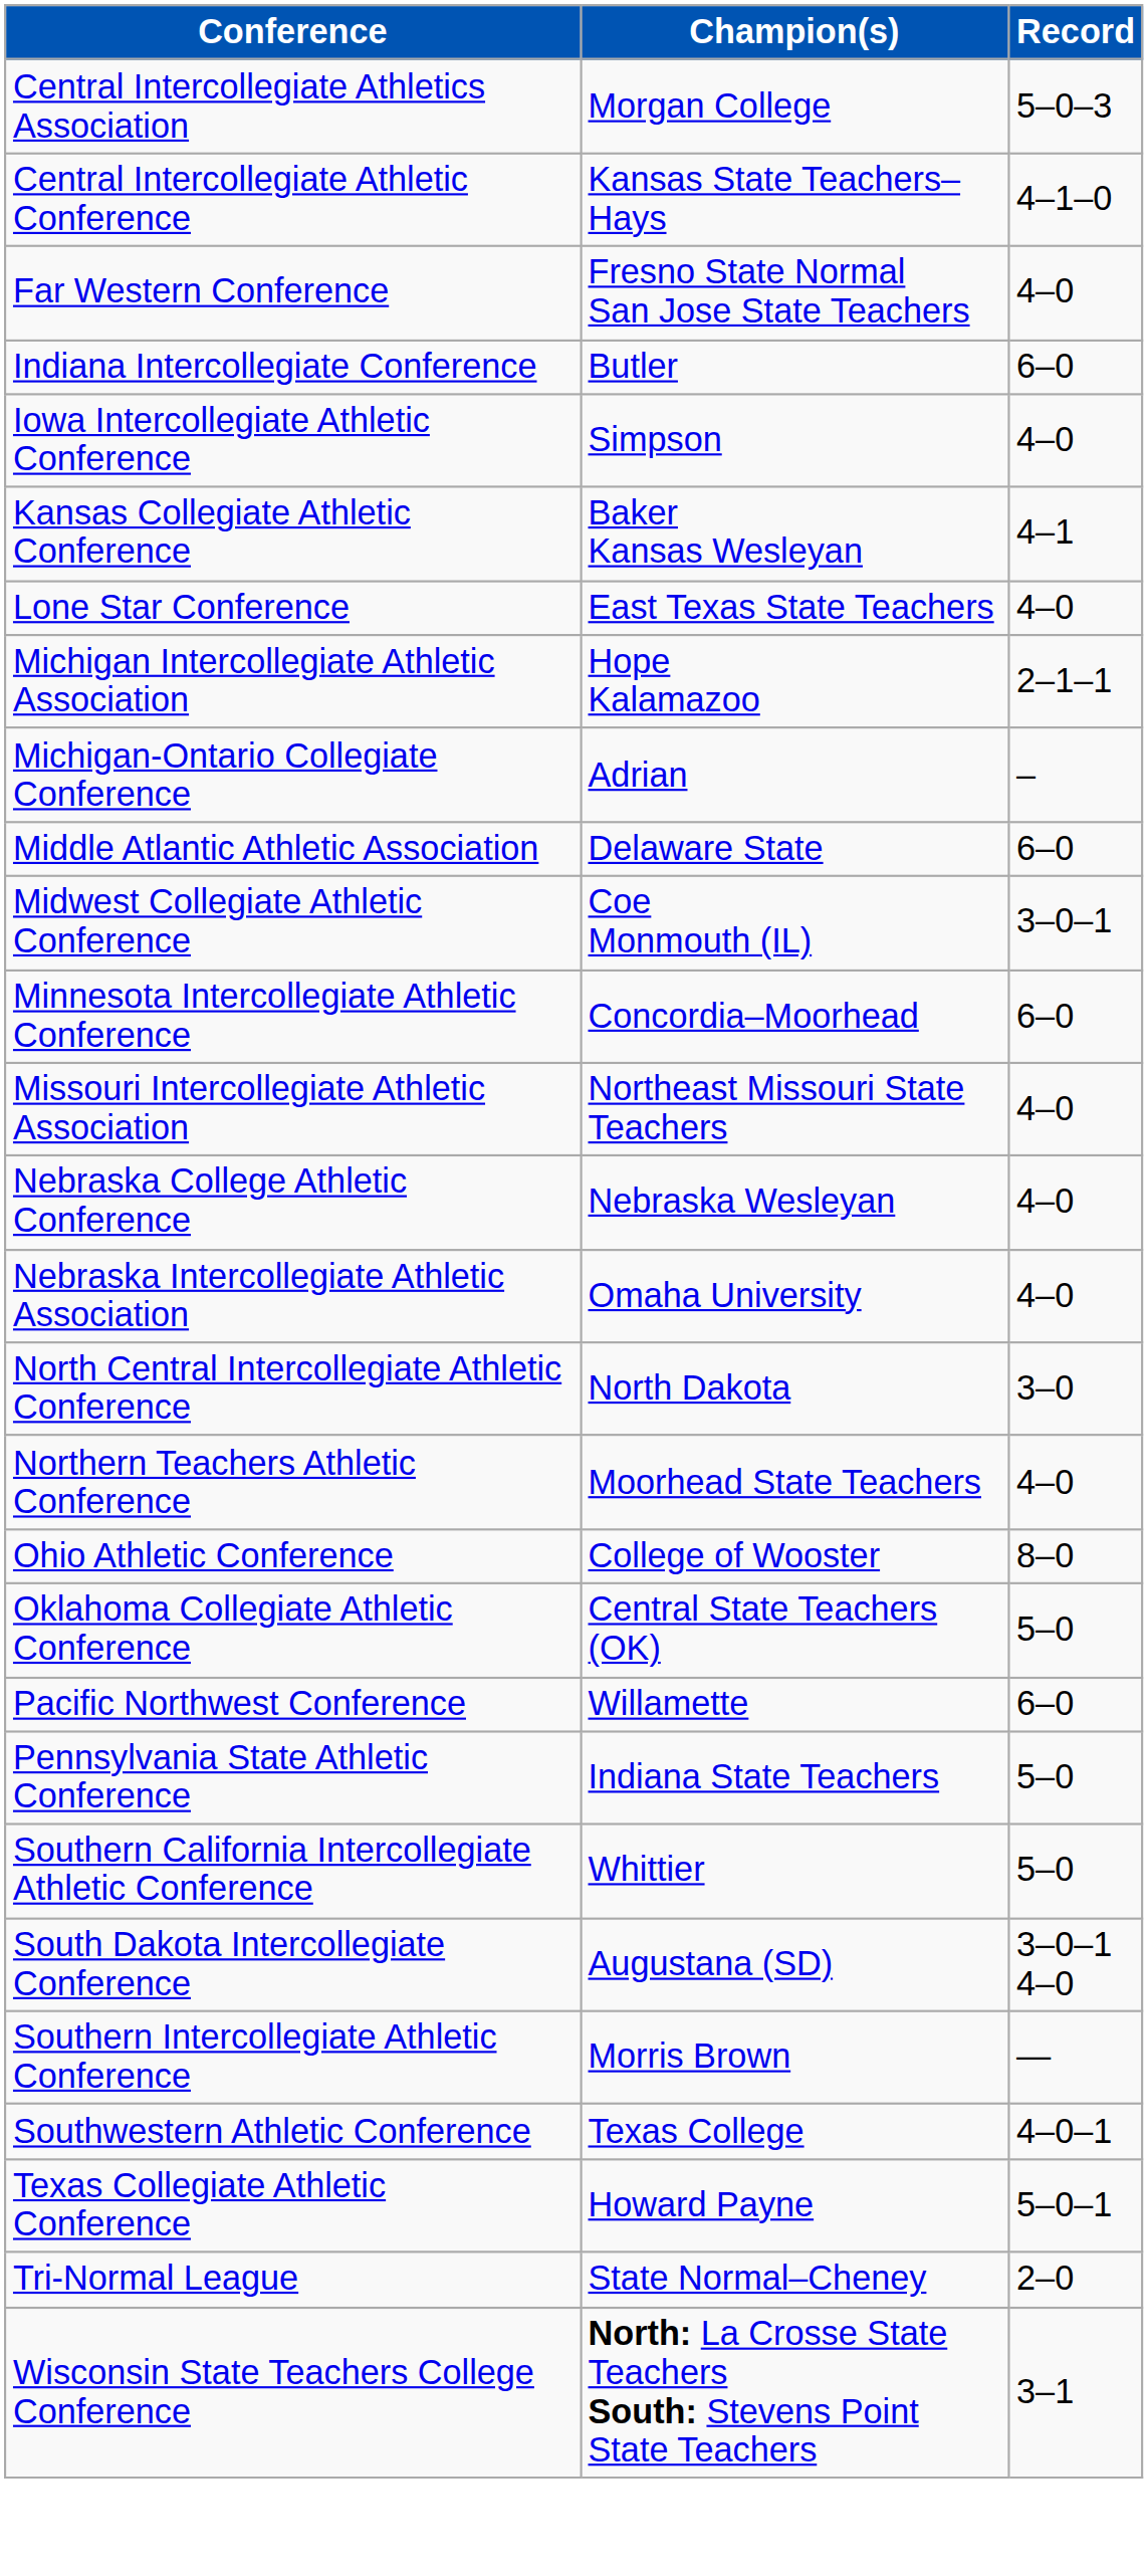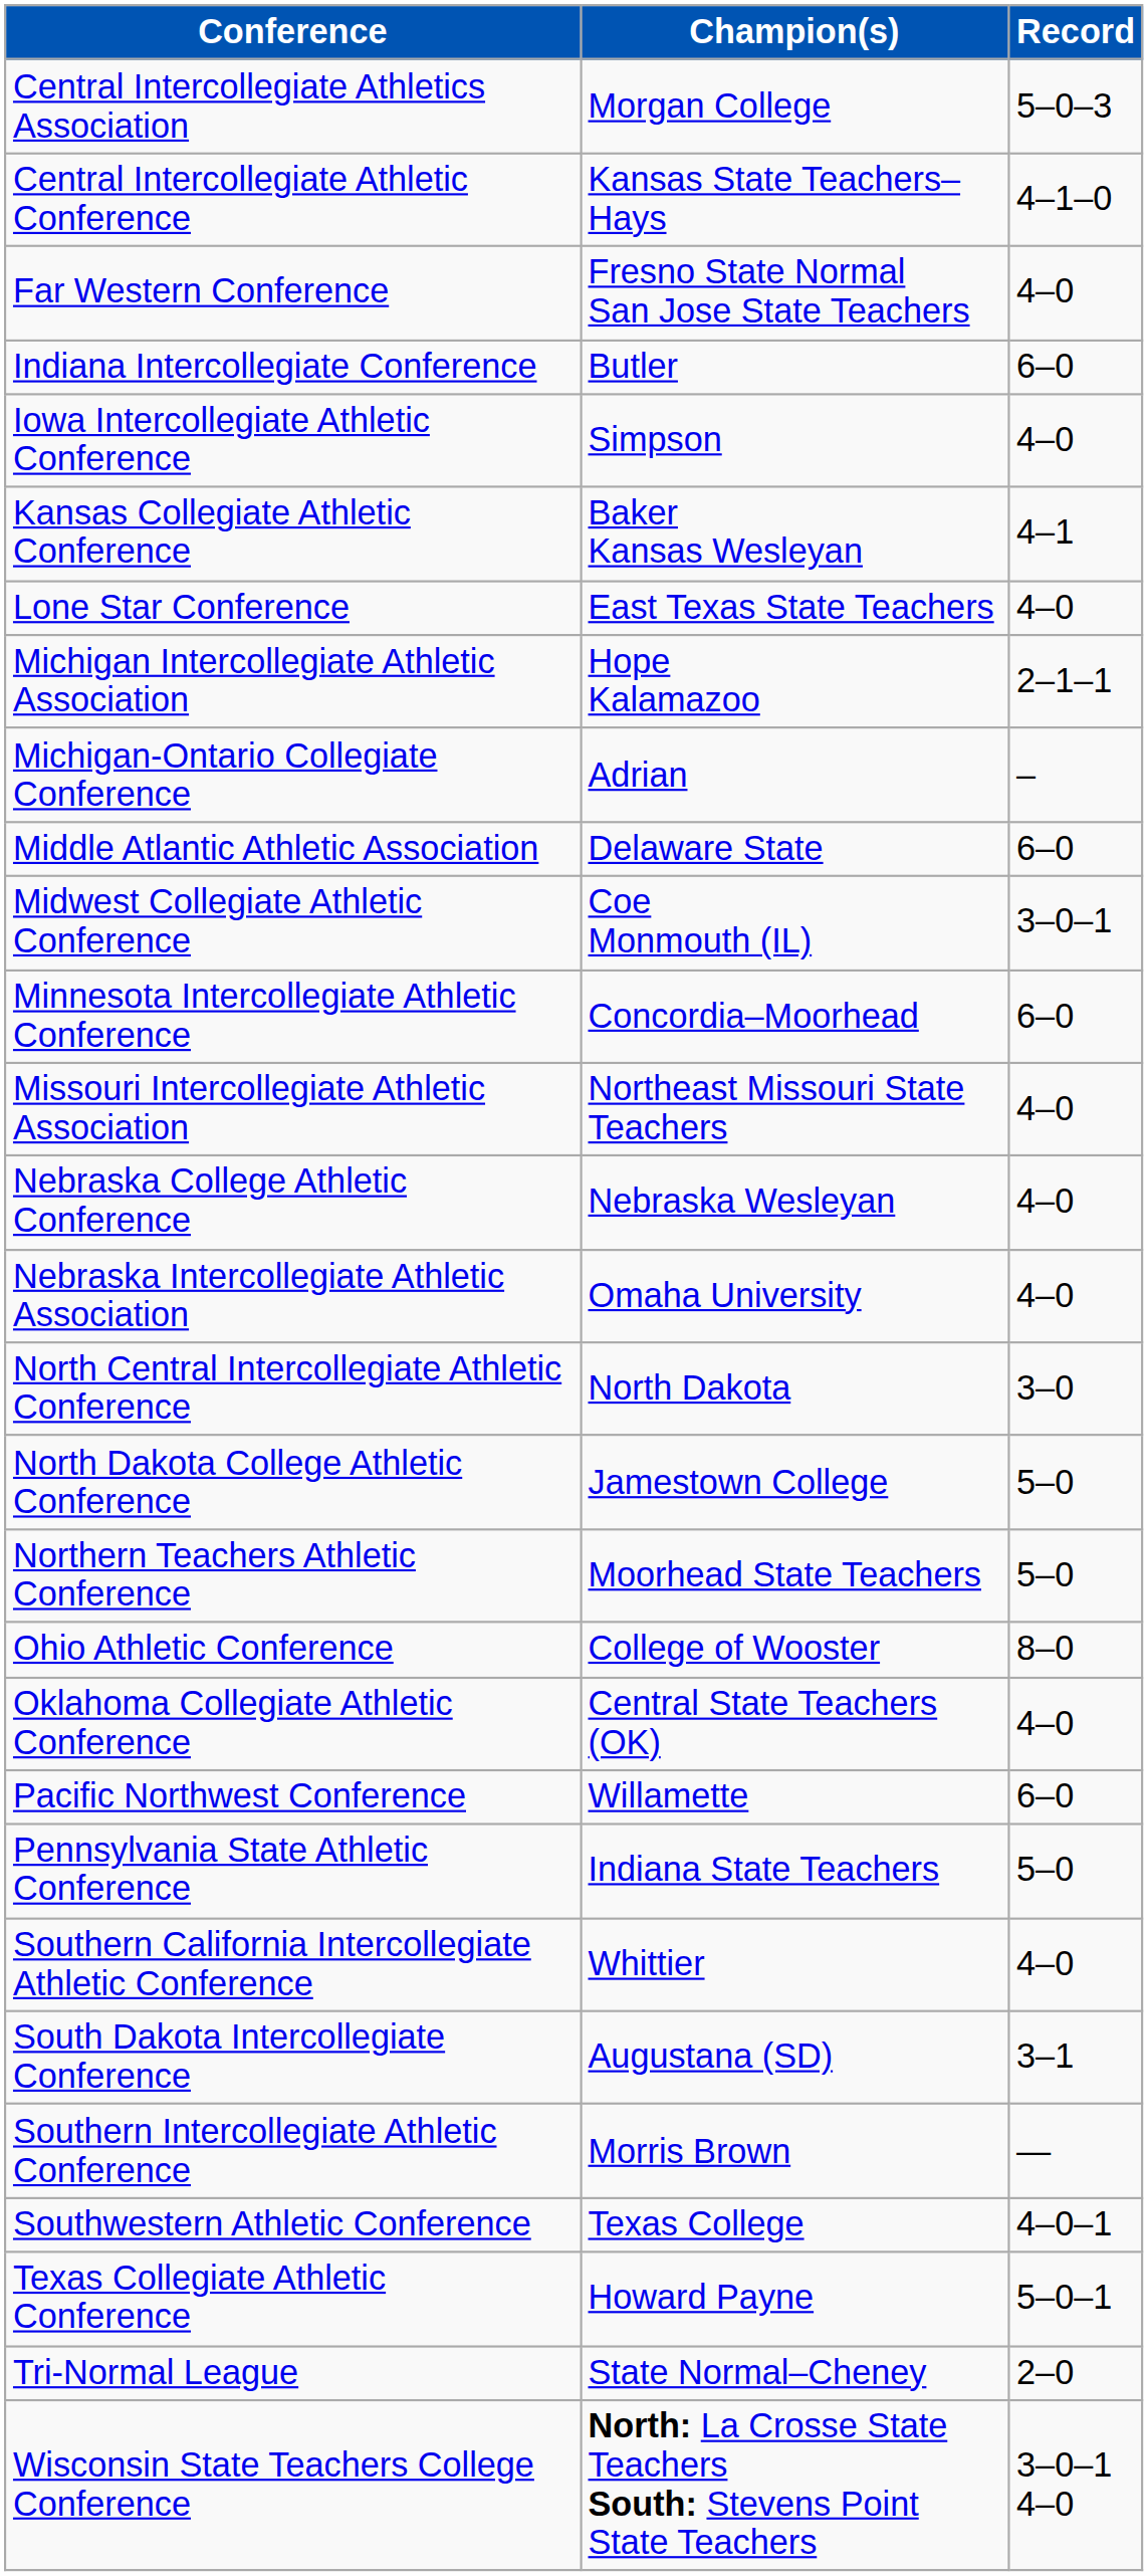 <table class="wikitable" width="60%">
 <tr>
 <th style="background:#0054B3; color:#FFFFFF;">Conference</th>
 <th style="background:#0054B3; color:#FFFFFF;">Champion(s)</th>
 <th style="background:#0054B3; color:#FFFFFF;">Record</th>
 </tr>
 <tr align="left">
 <td><a href='#'>Central Intercollegiate Athletics Association</a></td>
 <td><a href='#'>Morgan College</a></td>
 <td>5–0–3</td>
 </tr>
 <tr align="left">
 <td><a href='#'>Central Intercollegiate Athletic Conference</a></td>
 <td><a href='#'>Kansas State Teachers–Hays</a></td>
 <td>4–1–0</td>
 </tr>
 <tr align="left">
 <td><a href='#'>Far Western Conference</a></td>
 <td><a href='#'>Fresno State Normal</a><br><a href='#'>San Jose State Teachers</a></td>
 <td>4–0</td>
 </tr>
 <tr align="left">
 <td><a href='#'>Indiana Intercollegiate Conference</a></td>
 <td><a href='#'>Butler</a></td>
 <td>6–0</td>
 </tr>
 <tr align="left">
 <td><a href='#'>Iowa Intercollegiate Athletic Conference</a></td>
 <td><a href='#'>Simpson</a></td>
 <td>4–0</td>
 </tr>
 <tr align="left">
 <td><a href='#'>Kansas Collegiate Athletic Conference</a></td>
 <td><a href='#'>Baker</a><br><a href='#'>Kansas Wesleyan</a></td>
 <td>4–1</td>
 </tr>
 <tr align="left">
 <td><a href='#'>Lone Star Conference</a></td>
 <td><a href='#'>East Texas State Teachers</a></td>
 <td>4–0</td>
 </tr>
 <tr align="left">
 <td><a href='#'>Michigan Intercollegiate Athletic Association</a></td>
 <td><a href='#'>Hope</a><br><a href='#'>Kalamazoo</a></td>
 <td>2–1–1</td>
 </tr>
 <tr align="left">
 <td><a href='#'>Michigan-Ontario Collegiate Conference</a></td>
 <td><a href='#'>Adrian</a></td>
 <td>–</td>
 </tr>
 <tr align="left">
 <td><a href='#'>Middle Atlantic Athletic Association</a></td>
 <td><a href='#'>Delaware State</a></td>
 <td>6–0</td>
 </tr>
 <tr align="left">
 <td><a href='#'>Midwest Collegiate Athletic Conference</a></td>
 <td><a href='#'>Coe</a><br><a href='#'>Monmouth (IL)</a></td>
 <td>3–0–1</td>
 </tr>
 <tr align="left">
 <td><a href='#'>Minnesota Intercollegiate Athletic Conference</a></td>
 <td><a href='#'>Concordia–Moorhead</a></td>
 <td>6–0</td>
 </tr>
 <tr align="left">
 <td><a href='#'>Missouri Intercollegiate Athletic Association</a></td>
 <td><a href='#'>Northeast Missouri State Teachers</a></td>
 <td>4–0</td>
 </tr>
 <tr align="left">
 <td><a href='#'>Nebraska College Athletic Conference</a></td>
 <td><a href='#'>Nebraska Wesleyan</a></td>
 <td>4–0</td>
 </tr>
 <tr align="left">
 <td><a href='#'>Nebraska Intercollegiate Athletic Association</a></td>
 <td><a href='#'>Omaha University</a></td>
 <td>4–0</td>
 </tr>
 <tr align="left">
 <td><a href='#'>North Central Intercollegiate Athletic Conference</a></td>
 <td><a href='#'>North Dakota</a></td>
 <td>3–0</td>
 </tr>
 <tr align="left">
+<td><a href='#'>North Dakota College Athletic Conference</a></td>
+<td><a href='#'>Jamestown College</a></td>
+<td>5–0</td>
+</tr>
+<tr align="left">
 <td><a href='#'>Northern Teachers Athletic Conference</a></td>
 <td><a href='#'>Moorhead State Teachers</a></td>
-<td>4–0</td>
+<td>5–0</td>
 </tr>
 <tr align="left">
 <td><a href='#'>Ohio Athletic Conference</a></td>
 <td><a href='#'>College of Wooster</a></td>
 <td>8–0</td>
 </tr>
 <tr align="left">
 <td><a href='#'>Oklahoma Collegiate Athletic Conference</a></td>
 <td><a href='#'>Central State Teachers (OK)</a></td>
-<td>5–0</td>
+<td>4–0</td>
 </tr>
 <tr align="left">
 <td><a href='#'>Pacific Northwest Conference</a></td>
 <td><a href='#'>Willamette</a></td>
 <td>6–0</td>
 </tr>
 <tr align="left">
 <td><a href='#'>Pennsylvania State Athletic Conference</a></td>
 <td><a href='#'>Indiana State Teachers</a></td>
 <td>5–0</td>
 </tr>
 <tr align="left">
 <td><a href='#'>Southern California Intercollegiate Athletic Conference</a></td>
 <td><a href='#'>Whittier</a></td>
-<td>5–0</td>
+<td>4–0</td>
 </tr>
 <tr align="left">
 <td><a href='#'>South Dakota Intercollegiate Conference</a></td>
 <td><a href='#'>Augustana (SD)</a></td>
-<td>3–0–1<br>4–0</td>
+<td>3–1</td>
 </tr>
 <tr align="left">
 <td><a href='#'>Southern Intercollegiate Athletic Conference</a></td>
 <td><a href='#'>Morris Brown</a></td>
 <td>—</td>
 </tr>
 <tr align="left">
 <td><a href='#'>Southwestern Athletic Conference</a></td>
 <td><a href='#'>Texas College</a></td>
 <td>4–0–1</td>
 </tr>
 <tr align="left">
 <td><a href='#'>Texas Collegiate Athletic Conference</a></td>
 <td><a href='#'>Howard Payne</a></td>
 <td>5–0–1</td>
 </tr>
 <tr align="left">
 <td><a href='#'>Tri-Normal League</a></td>
 <td><a href='#'>State Normal–Cheney</a></td>
 <td>2–0</td>
 </tr>
 <tr align="left">
 <td><a href='#'>Wisconsin State Teachers College Conference</a></td>
 <td><strong>North:</strong> <a href='#'>La Crosse State Teachers</a><br><strong>South:</strong> <a href='#'>Stevens Point State Teachers</a></td>
-<td>3–1</td>
+<td>3–0–1<br>4–0</td>
 </tr>
 </table>
